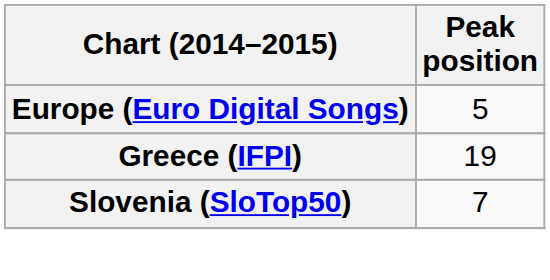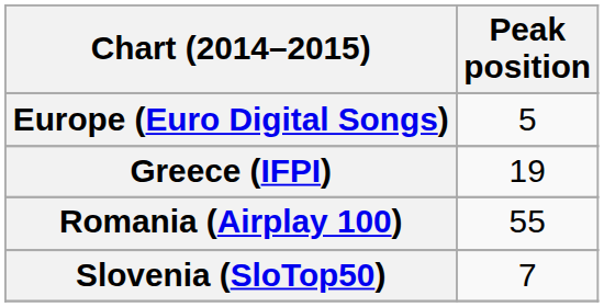 <table class="wikitable plainrowheaders sortable" style="text-align:center">
 <tr>
 <th scope="col">Chart (2014–2015)</th>
 <th scope="col">Peak<br>position</th>
 </tr>
 <tr>
 </tr>
 <tr>
 </tr>
 <tr>
 </tr>
 <tr>
 </tr>
 <tr>
 </tr>
 <tr>
 </tr>
 <tr>
 </tr>
 <tr>
 </tr>
 <tr>
 </tr>
 <tr>
 </tr>
 <tr>
 <th scope="row">Europe (<a href='#'>Euro Digital Songs</a>)</th>
 <td text align="center">5</td>
 </tr>
 <tr>
 </tr>
 <tr>
 </tr>
 <tr>
 <th scope=row>Greece (<a href='#'>IFPI</a>)</th>
 <td style="text-align:center;">19</td>
 </tr>
 <tr>
 </tr>
 <tr>
 </tr>
 <tr>
 </tr>
 <tr>
 </tr>
 <tr>
 </tr>
 <tr>
 </tr>
 <tr>
 </tr>
 <tr>
+<th scope="row">Romania (<a href='#'>Airplay 100</a>)</th>
+<td align=center>55</td>
+</tr>
+<tr>
 </tr>
 <tr>
 </tr>
 <tr>
 </tr>
 <tr>
 <th scope="row">Slovenia (<a href='#'>SloTop50</a>)</th>
 <td align=center>7</td>
 </tr>
 <tr>
 </tr>
 <tr>
 </tr>
 <tr>
 </tr>
 <tr>
 </tr>
 <tr>
 </tr>
 <tr>
 </tr>
 <tr>
 </tr>
 <tr>
 </tr>
 <tr>
 </tr>
 <tr>
 </tr>
 </table>
